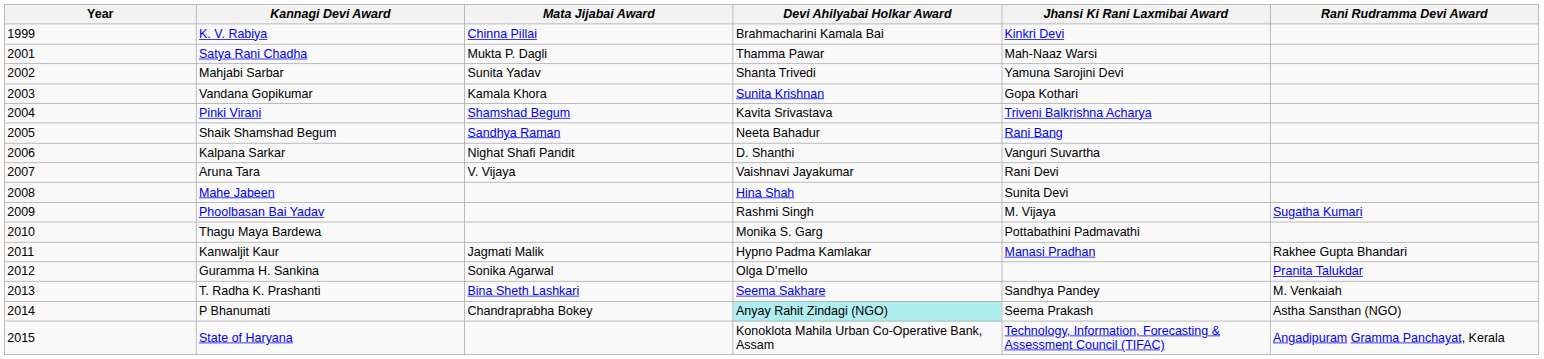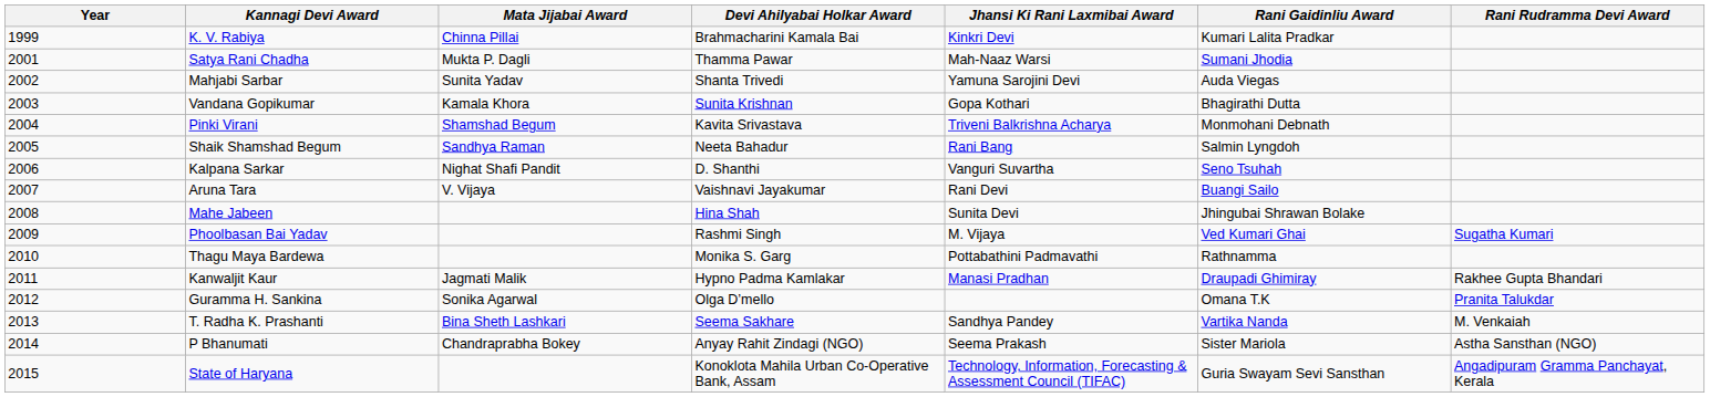 <table class="wikitable">
 <tr>
 <th scope=col width=10%>Year</th>
 <th scope=col width=14%><em>Kannagi Devi Award</em></th>
 <th scope=col width=14%><em>Mata Jijabai Award</em></th>
 <th scope=col width=14%><em>Devi Ahilyabai Holkar Award</em></th>
 <th scope=col width=14%><em>Jhansi Ki Rani Laxmibai Award</em></th>
+<th scope=col width=14%><em>Rani Gaidinliu Award</em></th>
 <th scope=col width=14%><em>Rani Rudramma Devi Award</em></th>
 </tr>
 <tr>
 <td>1999</td>
 <td><a href='#'>K. V. Rabiya</a></td>
 <td><a href='#'>Chinna Pillai</a></td>
 <td>Brahmacharini Kamala Bai</td>
 <td><a href='#'>Kinkri Devi</a></td>
+<td>Kumari Lalita Pradkar</td>
 <td></td>
 </tr>
 <tr>
 <td>2001</td>
 <td><a href='#'>Satya Rani Chadha</a></td>
 <td>Mukta P. Dagli</td>
 <td>Thamma Pawar</td>
 <td>Mah-Naaz Warsi</td>
+<td><a href='#'>Sumani Jhodia</a></td>
 <td></td>
 </tr>
 <tr>
 <td>2002</td>
 <td>Mahjabi Sarbar</td>
 <td>Sunita Yadav</td>
 <td>Shanta Trivedi</td>
 <td>Yamuna Sarojini Devi</td>
+<td>Auda Viegas</td>
 <td></td>
 </tr>
 <tr>
 <td>2003</td>
 <td>Vandana Gopikumar</td>
 <td>Kamala Khora</td>
 <td><a href='#'>Sunita Krishnan</a></td>
 <td>Gopa Kothari</td>
+<td>Bhagirathi Dutta</td>
 <td></td>
 </tr>
 <tr>
 <td>2004</td>
 <td><a href='#'>Pinki Virani</a></td>
 <td><a href='#'>Shamshad Begum</a></td>
 <td>Kavita Srivastava</td>
 <td><a href='#'>Triveni Balkrishna Acharya</a></td>
+<td>Monmohani Debnath</td>
 <td></td>
 </tr>
 <tr>
 <td>2005</td>
 <td>Shaik Shamshad Begum</td>
 <td><a href='#'>Sandhya Raman</a></td>
 <td>Neeta Bahadur</td>
 <td><a href='#'>Rani Bang</a></td>
+<td>Salmin Lyngdoh</td>
 <td></td>
 </tr>
 <tr>
 <td>2006</td>
 <td>Kalpana Sarkar</td>
 <td>Nighat Shafi Pandit</td>
 <td>D. Shanthi</td>
 <td>Vanguri Suvartha</td>
+<td><a href='#'>Seno Tsuhah</a></td>
 <td></td>
 </tr>
 <tr>
 <td>2007</td>
 <td>Aruna Tara</td>
 <td>V. Vijaya</td>
 <td>Vaishnavi Jayakumar</td>
 <td>Rani Devi</td>
+<td><a href='#'>Buangi Sailo</a></td>
 <td></td>
 </tr>
 <tr>
 <td>2008</td>
 <td><a href='#'>Mahe Jabeen</a></td>
 <td></td>
 <td><a href='#'>Hina Shah</a></td>
 <td>Sunita Devi</td>
+<td>Jhingubai Shrawan Bolake</td>
 <td></td>
 </tr>
 <tr>
 <td>2009</td>
 <td><a href='#'>Phoolbasan Bai Yadav</a></td>
 <td></td>
 <td>Rashmi Singh</td>
 <td>M. Vijaya</td>
+<td><a href='#'>Ved Kumari Ghai</a></td>
 <td><a href='#'>Sugatha Kumari</a></td>
 </tr>
 <tr>
 <td>2010</td>
 <td>Thagu Maya Bardewa</td>
 <td></td>
 <td>Monika S. Garg</td>
 <td>Pottabathini Padmavathi</td>
+<td>Rathnamma</td>
 <td></td>
 </tr>
 <tr>
 <td>2011</td>
 <td>Kanwaljit Kaur</td>
 <td>Jagmati Malik</td>
 <td>Hypno Padma Kamlakar</td>
 <td><a href='#'>Manasi Pradhan</a></td>
+<td><a href='#'>Draupadi Ghimiray</a></td>
 <td>Rakhee Gupta Bhandari</td>
 </tr>
 <tr>
 <td>2012</td>
 <td>Guramma H. Sankina</td>
 <td>Sonika Agarwal</td>
 <td>Olga D’mello</td>
 <td></td>
+<td>Omana T.K</td>
 <td><a href='#'>Pranita Talukdar</a></td>
 </tr>
 <tr>
 <td>2013</td>
 <td>T. Radha K. Prashanti</td>
 <td><a href='#'>Bina Sheth Lashkari</a></td>
 <td><a href='#'>Seema Sakhare</a></td>
 <td>Sandhya Pandey</td>
+<td><a href='#'>Vartika Nanda</a></td>
 <td>M. Venkaiah</td>
 </tr>
 <tr>
 <td>2014</td>
 <td>P Bhanumati</td>
 <td>Chandraprabha Bokey</td>
-<td style="background: paleturquoise;">Anyay Rahit Zindagi (NGO)</td>
+<td>Anyay Rahit Zindagi (NGO)</td>
 <td>Seema Prakash</td>
+<td>Sister Mariola</td>
 <td>Astha Sansthan (NGO)</td>
 </tr>
 <tr>
 <td>2015</td>
 <td><a href='#'>State of Haryana</a></td>
 <td></td>
 <td>Konoklota Mahila Urban Co-Operative Bank, Assam</td>
 <td><a href='#'>Technology, Information, Forecasting & Assessment Council (TIFAC)</a></td>
+<td>Guria Swayam Sevi Sansthan</td>
 <td><a href='#'>Angadipuram</a> <a href='#'>Gramma Panchayat</a>, Kerala</td>
 </tr>
 </table>
